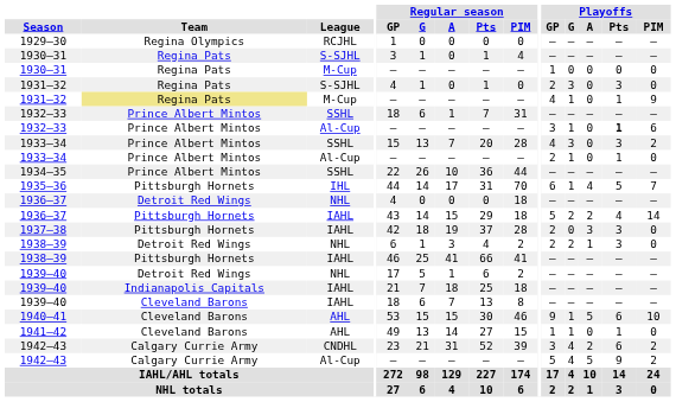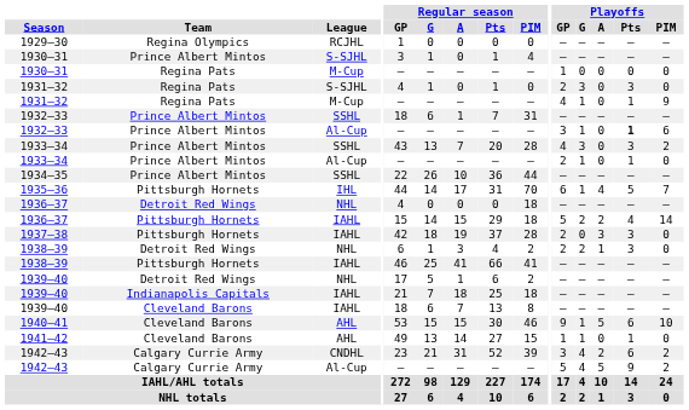 <table border="0" cellpadding="1" cellspacing="0" style="text-align:center; width:60em">
 <tr bgcolor="#e0e0e0">
 <th colspan="3" bgcolor="#ffffff"></th>
 <th rowspan="100" bgcolor="#ffffff"></th>
 <th colspan="5"><a href='#'>Regular season</a></th>
 <th rowspan="100" bgcolor="#ffffff"></th>
 <th colspan="5"><a href='#'>Playoffs</a></th>
 </tr>
 <tr bgcolor="#e0e0e0">
 <th><a href='#'>Season</a></th>
 <th>Team</th>
 <th>League</th>
 <th>GP</th>
 <th><a href='#'>G</a></th>
 <th><a href='#'>A</a></th>
 <th><a href='#'>Pts</a></th>
 <th><a href='#'>PIM</a></th>
 <th>GP</th>
 <th>G</th>
 <th>A</th>
 <th>Pts</th>
 <th>PIM</th>
 </tr>
 <tr>
 <td>1929–30</td>
 <td>Regina Olympics</td>
 <td>RCJHL</td>
 <td>1</td>
 <td>0</td>
 <td>0</td>
 <td>0</td>
 <td>0</td>
 <td>—</td>
 <td>—</td>
 <td>—</td>
 <td>—</td>
 <td>—</td>
 </tr>
 <tr bgcolor="#f0f0f0">
 <td>1930–31</td>
-<td><a href='#'>Regina Pats</a></td>
+<td>Prince Albert Mintos</td>
 <td><a href='#'>S-SJHL</a></td>
 <td>3</td>
 <td>1</td>
 <td>0</td>
 <td>1</td>
 <td>4</td>
 <td>—</td>
 <td>—</td>
 <td>—</td>
 <td>—</td>
 <td>—</td>
 </tr>
 <tr>
 <td><a href='#'>1930–31</a></td>
 <td>Regina Pats</td>
 <td><a href='#'>M-Cup</a></td>
 <td>—</td>
 <td>—</td>
 <td>—</td>
 <td>—</td>
 <td>—</td>
 <td>1</td>
 <td>0</td>
 <td>0</td>
 <td>0</td>
 <td>0</td>
 </tr>
 <tr bgcolor="#f0f0f0">
 <td>1931–32</td>
 <td>Regina Pats</td>
 <td>S-SJHL</td>
 <td>4</td>
 <td>1</td>
 <td>0</td>
 <td>1</td>
 <td>0</td>
 <td>2</td>
 <td>3</td>
 <td>0</td>
 <td>3</td>
 <td>0</td>
 </tr>
 <tr>
 <td><a href='#'>1931–32</a></td>
-<td style="background: khaki;">Regina Pats</td>
+<td>Regina Pats</td>
 <td>M-Cup</td>
 <td>—</td>
 <td>—</td>
 <td>—</td>
 <td>—</td>
 <td>—</td>
 <td>4</td>
 <td>1</td>
 <td>0</td>
 <td>1</td>
 <td>9</td>
 </tr>
 <tr bgcolor="#f0f0f0">
 <td>1932–33</td>
 <td><a href='#'>Prince Albert Mintos</a></td>
 <td><a href='#'>SSHL</a></td>
 <td>18</td>
 <td>6</td>
 <td>1</td>
 <td>7</td>
 <td>31</td>
 <td>—</td>
 <td>—</td>
 <td>—</td>
 <td>—</td>
 <td>—</td>
 </tr>
 <tr>
 <td><a href='#'>1932–33</a></td>
 <td>Prince Albert Mintos</td>
 <td><a href='#'>Al-Cup</a></td>
 <td>—</td>
 <td>—</td>
 <td>—</td>
 <td>—</td>
 <td>—</td>
 <td>3</td>
 <td>1</td>
 <td>0</td>
 <td><strong>1</strong></td>
 <td>6</td>
 </tr>
 <tr bgcolor="#f0f0f0">
 <td>1933–34</td>
 <td>Prince Albert Mintos</td>
 <td>SSHL</td>
-<td>15</td>
+<td>43</td>
 <td>13</td>
 <td>7</td>
 <td>20</td>
 <td>28</td>
 <td>4</td>
 <td>3</td>
 <td>0</td>
 <td>3</td>
 <td>2</td>
 </tr>
 <tr>
 <td><a href='#'>1933–34</a></td>
 <td>Prince Albert Mintos</td>
 <td>Al-Cup</td>
 <td>—</td>
 <td>—</td>
 <td>—</td>
 <td>—</td>
 <td>—</td>
 <td>2</td>
 <td>1</td>
 <td>0</td>
 <td>1</td>
 <td>0</td>
 </tr>
 <tr bgcolor="#f0f0f0">
 <td>1934–35</td>
 <td>Prince Albert Mintos</td>
 <td>SSHL</td>
 <td>22</td>
 <td>26</td>
 <td>10</td>
 <td>36</td>
 <td>44</td>
 <td>—</td>
 <td>—</td>
 <td>—</td>
 <td>—</td>
 <td>—</td>
 </tr>
 <tr>
 <td><a href='#'>1935–36</a></td>
 <td>Pittsburgh Hornets</td>
 <td><a href='#'>IHL</a></td>
 <td>44</td>
 <td>14</td>
 <td>17</td>
 <td>31</td>
 <td>70</td>
 <td>6</td>
 <td>1</td>
 <td>4</td>
 <td>5</td>
 <td>7</td>
 </tr>
 <tr bgcolor="#f0f0f0">
 <td><a href='#'>1936–37</a></td>
 <td><a href='#'>Detroit Red Wings</a></td>
 <td><a href='#'>NHL</a></td>
 <td>4</td>
 <td>0</td>
 <td>0</td>
 <td>0</td>
 <td>18</td>
 <td>—</td>
 <td>—</td>
 <td>—</td>
 <td>—</td>
 <td>—</td>
 </tr>
 <tr>
 <td><a href='#'>1936–37</a></td>
 <td><a href='#'>Pittsburgh Hornets</a></td>
 <td><a href='#'>IAHL</a></td>
-<td>43</td>
+<td>15</td>
 <td>14</td>
 <td>15</td>
 <td>29</td>
 <td>18</td>
 <td>5</td>
 <td>2</td>
 <td>2</td>
 <td>4</td>
 <td>14</td>
 </tr>
 <tr bgcolor="#f0f0f0">
 <td><a href='#'>1937–38</a></td>
 <td>Pittsburgh Hornets</td>
 <td>IAHL</td>
 <td>42</td>
 <td>18</td>
 <td>19</td>
 <td>37</td>
 <td>28</td>
 <td>2</td>
 <td>0</td>
 <td>3</td>
 <td>3</td>
 <td>0</td>
 </tr>
 <tr>
 <td><a href='#'>1938–39</a></td>
 <td>Detroit Red Wings</td>
 <td>NHL</td>
 <td>6</td>
 <td>1</td>
 <td>3</td>
 <td>4</td>
 <td>2</td>
 <td>2</td>
 <td>2</td>
 <td>1</td>
 <td>3</td>
 <td>0</td>
 </tr>
 <tr bgcolor="#f0f0f0">
 <td><a href='#'>1938–39</a></td>
 <td>Pittsburgh Hornets</td>
 <td>IAHL</td>
 <td>46</td>
 <td>25</td>
 <td>41</td>
 <td>66</td>
 <td>41</td>
 <td>—</td>
 <td>—</td>
 <td>—</td>
 <td>—</td>
 <td>—</td>
 </tr>
 <tr>
 <td><a href='#'>1939–40</a></td>
 <td>Detroit Red Wings</td>
 <td>NHL</td>
 <td>17</td>
 <td>5</td>
 <td>1</td>
 <td>6</td>
 <td>2</td>
 <td>—</td>
 <td>—</td>
 <td>—</td>
 <td>—</td>
 <td>—</td>
 </tr>
 <tr bgcolor="#f0f0f0">
 <td><a href='#'>1939–40</a></td>
 <td><a href='#'>Indianapolis Capitals</a></td>
 <td>IAHL</td>
 <td>21</td>
 <td>7</td>
 <td>18</td>
 <td>25</td>
 <td>18</td>
 <td>—</td>
 <td>—</td>
 <td>—</td>
 <td>—</td>
 <td>—</td>
 </tr>
 <tr>
 <td>1939–40</td>
 <td><a href='#'>Cleveland Barons</a></td>
 <td>IAHL</td>
 <td>18</td>
 <td>6</td>
 <td>7</td>
 <td>13</td>
 <td>8</td>
 <td>—</td>
 <td>—</td>
 <td>—</td>
 <td>—</td>
 <td>—</td>
 </tr>
 <tr bgcolor="#f0f0f0">
 <td><a href='#'>1940–41</a></td>
 <td>Cleveland Barons</td>
 <td><a href='#'>AHL</a></td>
 <td>53</td>
 <td>15</td>
 <td>15</td>
 <td>30</td>
 <td>46</td>
 <td>9</td>
 <td>1</td>
 <td>5</td>
 <td>6</td>
 <td>10</td>
 </tr>
 <tr>
 <td><a href='#'>1941–42</a></td>
 <td>Cleveland Barons</td>
 <td>AHL</td>
 <td>49</td>
 <td>13</td>
 <td>14</td>
 <td>27</td>
 <td>15</td>
 <td>1</td>
 <td>1</td>
 <td>0</td>
 <td>1</td>
 <td>0</td>
 </tr>
 <tr bgcolor="#f0f0f0">
 <td>1942–43</td>
 <td>Calgary Currie Army</td>
 <td>CNDHL</td>
 <td>23</td>
 <td>21</td>
 <td>31</td>
 <td>52</td>
 <td>39</td>
 <td>3</td>
 <td>4</td>
 <td>2</td>
 <td>6</td>
 <td>2</td>
 </tr>
 <tr>
 <td><a href='#'>1942–43</a></td>
 <td>Calgary Currie Army</td>
 <td>Al-Cup</td>
 <td>—</td>
 <td>—</td>
 <td>—</td>
 <td>—</td>
 <td>—</td>
 <td>5</td>
 <td>4</td>
 <td>5</td>
 <td>9</td>
 <td>2</td>
 </tr>
 <tr bgcolor="#e0e0e0">
 <th colspan="3">IAHL/AHL totals</th>
 <th>272</th>
 <th>98</th>
 <th>129</th>
 <th>227</th>
 <th>174</th>
 <th>17</th>
 <th>4</th>
 <th>10</th>
 <th>14</th>
 <th>24</th>
 </tr>
 <tr bgcolor="#e0e0e0">
 <th colspan="3">NHL totals</th>
 <th>27</th>
 <th>6</th>
 <th>4</th>
 <th>10</th>
 <th>6</th>
 <th>2</th>
 <th>2</th>
 <th>1</th>
 <th>3</th>
 <th>0</th>
 </tr>
 </table>
